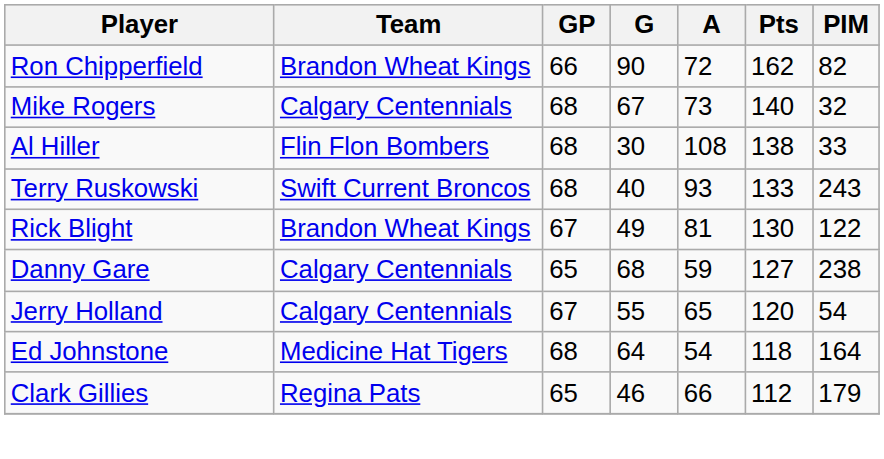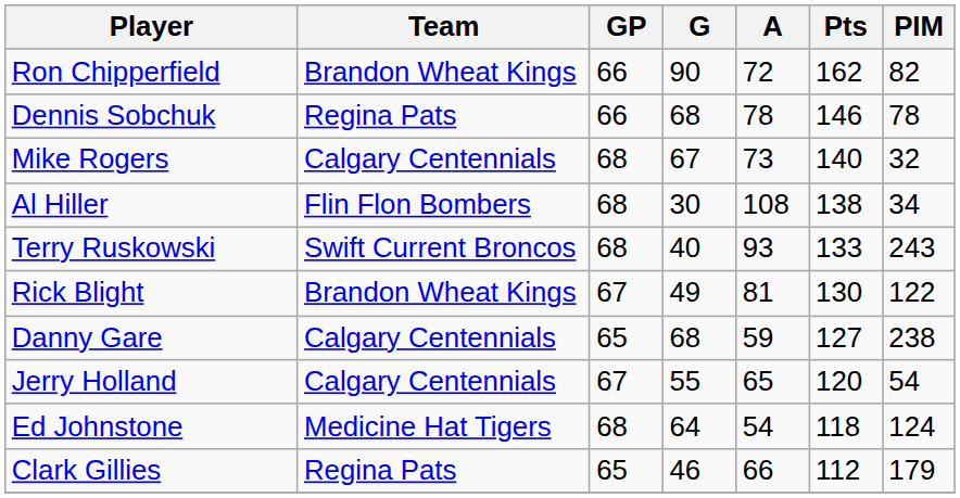 <table class="wikitable">
 <tr>
 <th width="30%">Player</th>
 <th width="30%">Team</th>
 <th width="7.5%">GP</th>
 <th width="7.5%">G</th>
 <th width="7.5%">A</th>
 <th width="7.5%">Pts</th>
 <th width="7.5%">PIM</th>
 </tr>
 <tr>
 <td><a href='#'>Ron Chipperfield</a></td>
 <td><a href='#'>Brandon Wheat Kings</a></td>
 <td>66</td>
 <td>90</td>
 <td>72</td>
 <td>162</td>
 <td>82</td>
 </tr>
 <tr>
+<td><a href='#'>Dennis Sobchuk</a></td>
+<td><a href='#'>Regina Pats</a></td>
+<td>66</td>
+<td>68</td>
+<td>78</td>
+<td>146</td>
+<td>78</td>
+</tr>
+<tr>
 <td><a href='#'>Mike Rogers</a></td>
 <td><a href='#'>Calgary Centennials</a></td>
 <td>68</td>
 <td>67</td>
 <td>73</td>
 <td>140</td>
 <td>32</td>
 </tr>
 <tr>
 <td><a href='#'>Al Hiller</a></td>
 <td><a href='#'>Flin Flon Bombers</a></td>
 <td>68</td>
 <td>30</td>
 <td>108</td>
 <td>138</td>
-<td>33</td>
+<td>34</td>
 </tr>
 <tr>
 <td><a href='#'>Terry Ruskowski</a></td>
 <td><a href='#'>Swift Current Broncos</a></td>
 <td>68</td>
 <td>40</td>
 <td>93</td>
 <td>133</td>
 <td>243</td>
 </tr>
 <tr>
 <td><a href='#'>Rick Blight</a></td>
 <td><a href='#'>Brandon Wheat Kings</a></td>
 <td>67</td>
 <td>49</td>
 <td>81</td>
 <td>130</td>
 <td>122</td>
 </tr>
 <tr>
 <td><a href='#'>Danny Gare</a></td>
 <td><a href='#'>Calgary Centennials</a></td>
 <td>65</td>
 <td>68</td>
 <td>59</td>
 <td>127</td>
 <td>238</td>
 </tr>
 <tr>
 <td><a href='#'>Jerry Holland</a></td>
 <td><a href='#'>Calgary Centennials</a></td>
 <td>67</td>
 <td>55</td>
 <td>65</td>
 <td>120</td>
 <td>54</td>
 </tr>
 <tr>
 <td><a href='#'>Ed Johnstone</a></td>
 <td><a href='#'>Medicine Hat Tigers</a></td>
 <td>68</td>
 <td>64</td>
 <td>54</td>
 <td>118</td>
-<td>164</td>
+<td>124</td>
 </tr>
 <tr>
 <td><a href='#'>Clark Gillies</a></td>
 <td><a href='#'>Regina Pats</a></td>
 <td>65</td>
 <td>46</td>
 <td>66</td>
 <td>112</td>
 <td>179</td>
 </tr>
 <tr>
 </tr>
 </table>
